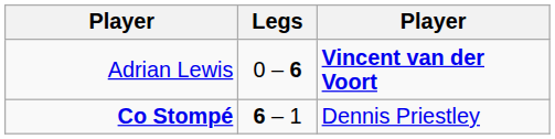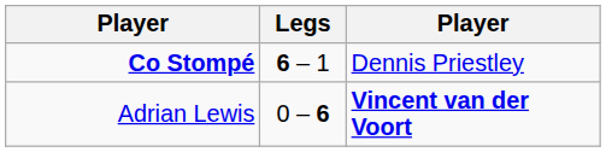 <table class=wikitable style="text-align:center">
 <tr>
 <th width=163>Player</th>
 <th width=50>Legs</th>
 <th width=163>Player</th>
 </tr>
 <tr align=left>
+<td align=right><strong><a href='#'>Co Stompé</a></strong> </td>
+<td align=center><strong>6</strong> – 1</td>
+<td> <a href='#'>Dennis Priestley</a></td>
+</tr>
+<tr align=left>
 <td align=right><a href='#'>Adrian Lewis</a> </td>
 <td align=center>0 – <strong>6</strong></td>
 <td> <strong><a href='#'>Vincent van der Voort</a></strong></td>
 </tr>
-<tr align=left>
-<td align=right><strong><a href='#'>Co Stompé</a></strong> </td>
-<td align=center><strong>6</strong> – 1</td>
-<td> <a href='#'>Dennis Priestley</a></td>
-</tr>
 </table>
